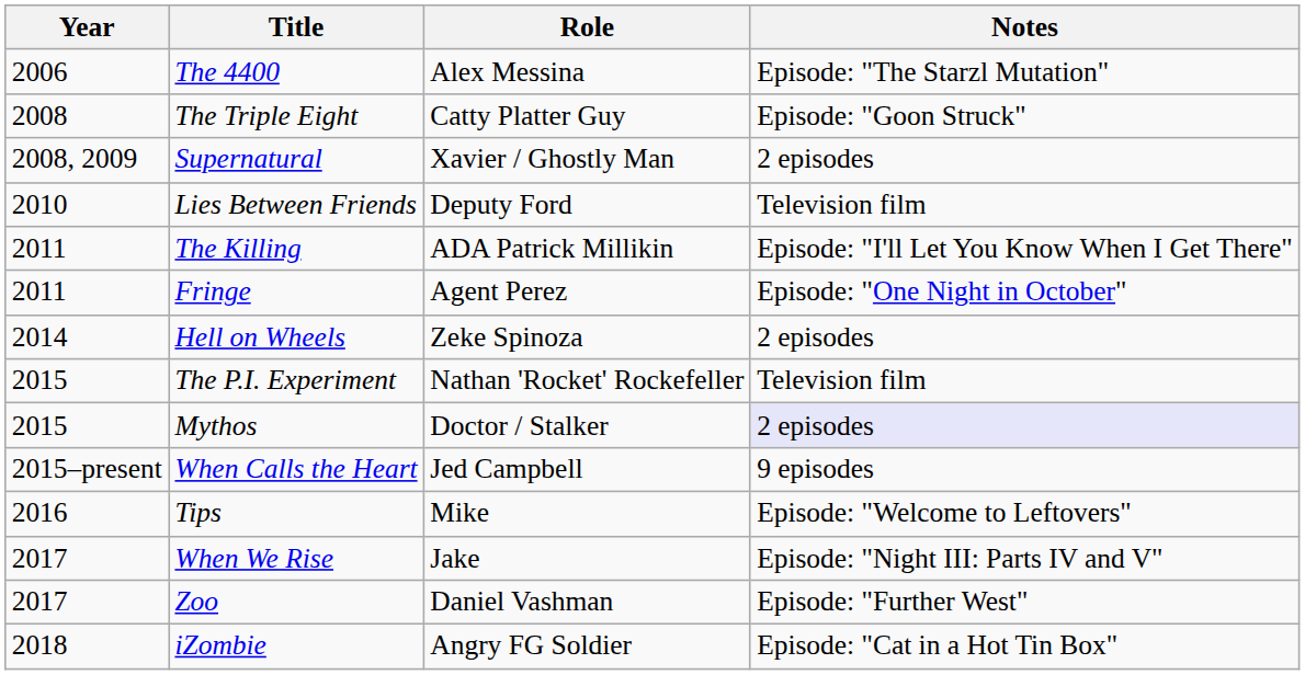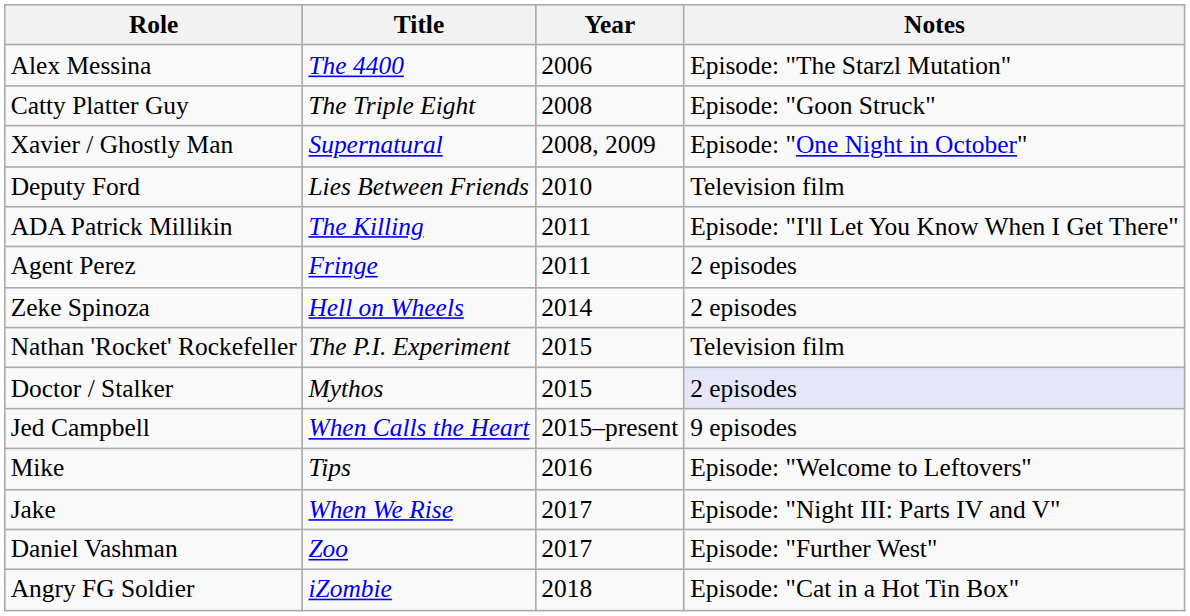 <table class="wikitable sortable">
 <tr>
+<th>Role</th>
+<th>Title</th>
 <th>Year</th>
-<th>Title</th>
-<th>Role</th>
 <th class="unsortable">Notes</th>
 </tr>
 <tr>
+<td>Alex Messina</td>
+<td data-sort-value="4400, The"><em><a href='#'>The 4400</a></em></td>
 <td>2006</td>
-<td data-sort-value="4400, The"><em><a href='#'>The 4400</a></em></td>
-<td>Alex Messina</td>
 <td>Episode: "The Starzl Mutation"</td>
 </tr>
 <tr>
+<td>Catty Platter Guy</td>
+<td data-sort-value="Triple Eight, The"><em>The Triple Eight</em></td>
 <td>2008</td>
-<td data-sort-value="Triple Eight, The"><em>The Triple Eight</em></td>
-<td>Catty Platter Guy</td>
 <td>Episode: "Goon Struck"</td>
 </tr>
 <tr>
+<td>Xavier / Ghostly Man</td>
+<td><a href='#'><em>Supernatural</em></a></td>
 <td>2008, 2009</td>
-<td><a href='#'><em>Supernatural</em></a></td>
-<td>Xavier / Ghostly Man</td>
+<td>Episode: "<a href='#'>One Night in October</a>"</td>
+</tr>
+<tr>
+<td>Deputy Ford</td>
+<td><em>Lies Between Friends</em></td>
+<td>2010</td>
+<td>Television film</td>
+</tr>
+<tr>
+<td>ADA Patrick Millikin</td>
+<td data-sort-value="Killing, The"><a href='#'><em>The Killing</em></a></td>
+<td>2011</td>
+<td>Episode: "I'll Let You Know When I Get There"</td>
+</tr>
+<tr>
+<td>Agent Perez</td>
+<td><a href='#'><em>Fringe</em></a></td>
+<td>2011</td>
 <td>2 episodes</td>
 </tr>
 <tr>
-<td>2010</td>
-<td><em>Lies Between Friends</em></td>
-<td>Deputy Ford</td>
+<td>Zeke Spinoza</td>
+<td><a href='#'><em>Hell on Wheels</em></a></td>
+<td>2014</td>
+<td>2 episodes</td>
+</tr>
+<tr>
+<td>Nathan 'Rocket' Rockefeller</td>
+<td data-sort-value="P.I. Experiment, The"><em>The P.I. Experiment</em></td>
+<td>2015</td>
 <td>Television film</td>
 </tr>
 <tr>
-<td>2011</td>
-<td data-sort-value="Killing, The"><a href='#'><em>The Killing</em></a></td>
-<td>ADA Patrick Millikin</td>
-<td>Episode: "I'll Let You Know When I Get There"</td>
-</tr>
-<tr>
-<td>2011</td>
-<td><a href='#'><em>Fringe</em></a></td>
-<td>Agent Perez</td>
-<td>Episode: "<a href='#'>One Night in October</a>"</td>
-</tr>
-<tr>
-<td>2014</td>
-<td><a href='#'><em>Hell on Wheels</em></a></td>
-<td>Zeke Spinoza</td>
-<td>2 episodes</td>
-</tr>
-<tr>
+<td>Doctor / Stalker</td>
+<td><em>Mythos</em></td>
 <td>2015</td>
-<td data-sort-value="P.I. Experiment, The"><em>The P.I. Experiment</em></td>
-<td>Nathan 'Rocket' Rockefeller</td>
-<td>Television film</td>
-</tr>
-<tr>
-<td>2015</td>
-<td><em>Mythos</em></td>
-<td>Doctor / Stalker</td>
 <td style="background: lavender;">2 episodes</td>
 </tr>
 <tr>
+<td>Jed Campbell</td>
+<td><em><a href='#'>When Calls the Heart</a></em></td>
 <td>2015–present</td>
-<td><em><a href='#'>When Calls the Heart</a></em></td>
-<td>Jed Campbell</td>
 <td>9 episodes</td>
 </tr>
 <tr>
+<td>Mike</td>
+<td><em>Tips</em></td>
 <td>2016</td>
-<td><em>Tips</em></td>
-<td>Mike</td>
 <td>Episode: "Welcome to Leftovers"</td>
 </tr>
 <tr>
+<td>Jake</td>
+<td><em><a href='#'>When We Rise</a></em></td>
 <td>2017</td>
-<td><em><a href='#'>When We Rise</a></em></td>
-<td>Jake</td>
 <td>Episode: "Night III: Parts IV and V"</td>
 </tr>
 <tr>
+<td>Daniel Vashman</td>
+<td><a href='#'><em>Zoo</em></a></td>
 <td>2017</td>
-<td><a href='#'><em>Zoo</em></a></td>
-<td>Daniel Vashman</td>
 <td>Episode: "Further West"</td>
 </tr>
 <tr>
+<td>Angry FG Soldier</td>
+<td><a href='#'><em>iZombie</em></a></td>
 <td>2018</td>
-<td><a href='#'><em>iZombie</em></a></td>
-<td>Angry FG Soldier</td>
 <td>Episode: "Cat in a Hot Tin Box"</td>
 </tr>
 </table>
